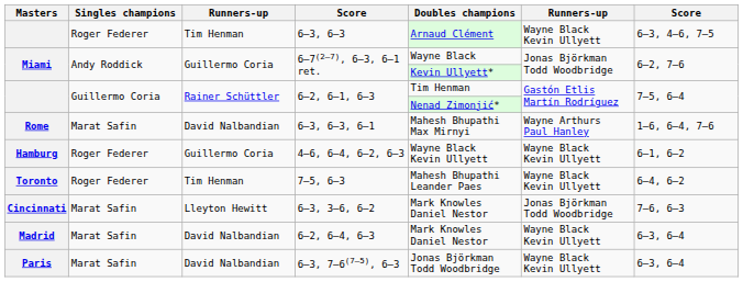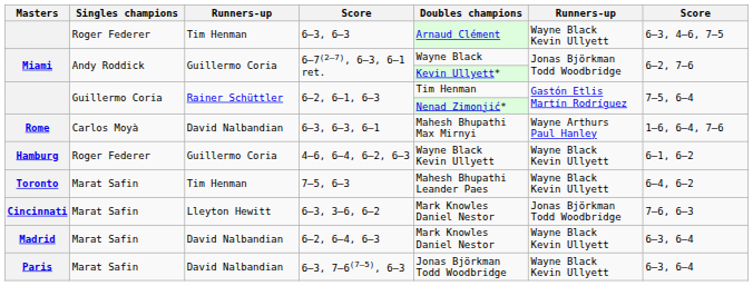 <table class="wikitable plainrowheaders">
 <tr>
 <th scope="col">Masters</th>
 <th scope="col" style="width:11em">Singles champions</th>
 <th scope="col" style="width:11em">Runners-up</th>
 <th scope="col" style="width:11em">Score</th>
 <th scope="col" style="width:11em">Doubles champions</th>
 <th scope="col" style="width:11em">Runners-up</th>
 <th scope="col" style="width:10em">Score</th>
 </tr>
 <tr>
 <th scope="row"><br></th>
 <td> Roger Federer</td>
 <td> Tim Henman</td>
 <td>6–3, 6–3</td>
 <td style="background-color: #ddfddd"> <a href='#'>Arnaud Clément</a> <br> </td>
 <td> Wayne Black <br>  Kevin Ullyett</td>
 <td>6–3, 4–6, 7–5</td>
 </tr>
 <tr>
 <th scope="row" rowspan="2"><a href='#'><strong>Miami</strong></a><br></th>
 <td rowspan="2"> Andy Roddick</td>
 <td rowspan="2"> Guillermo Coria</td>
 <td rowspan="2">6–7<sup>(2–7)</sup>, 6–3, 6–1 ret.</td>
 <td> Wayne Black</td>
 <td rowspan="2"> Jonas Björkman <br>  Todd Woodbridge</td>
 <td rowspan="2">6–2, 7–6</td>
 </tr>
 <tr>
 <td style="background-color: #ddfddd"> <a href='#'>Kevin Ullyett</a>*</td>
 </tr>
 <tr>
 <th rowspan="2" scope="row"><br></th>
 <td rowspan="2"> Guillermo Coria</td>
 <td rowspan="2"> <a href='#'>Rainer Schüttler</a></td>
 <td rowspan="2">6–2, 6–1, 6–3</td>
 <td> Tim Henman</td>
 <td rowspan="2"> <a href='#'>Gastón Etlis</a> <br>  <a href='#'>Martín Rodríguez</a></td>
 <td rowspan="2">7–5, 6–4</td>
 </tr>
 <tr>
 <td style="background-color: #ddfddd"> <a href='#'>Nenad Zimonjić</a>*</td>
 </tr>
 <tr>
 <th scope="row"><a href='#'><strong>Rome</strong></a><br></th>
-<td> Marat Safin</td>
+<td> Carlos Moyà</td>
 <td> David Nalbandian</td>
 <td>6–3, 6–3, 6–1</td>
 <td> Mahesh Bhupathi <br>  Max Mirnyi</td>
 <td> Wayne Arthurs <br>  <a href='#'>Paul Hanley</a></td>
 <td>1–6, 6–4, 7–6</td>
 </tr>
 <tr>
 <th scope="row"><a href='#'><strong>Hamburg</strong></a><br></th>
 <td> Roger Federer</td>
 <td> Guillermo Coria</td>
 <td>4–6, 6–4, 6–2, 6–3</td>
 <td> Wayne Black <br>  Kevin Ullyett</td>
 <td> Wayne Black <br>  Kevin Ullyett</td>
 <td>6–1, 6–2</td>
 </tr>
 <tr>
 <th scope="row"><a href='#'><strong>Toronto</strong></a><br></th>
-<td> Roger Federer</td>
+<td> Marat Safin</td>
 <td> Tim Henman</td>
 <td>7–5, 6–3</td>
 <td> Mahesh Bhupathi <br>  Leander Paes</td>
 <td> Wayne Black <br>  Kevin Ullyett</td>
 <td>6–4, 6–2</td>
 </tr>
 <tr>
 <th scope="row"><a href='#'><strong>Cincinnati</strong></a><br></th>
 <td> Marat Safin</td>
 <td> Lleyton Hewitt</td>
 <td>6–3, 3–6, 6–2</td>
 <td> Mark Knowles <br>  Daniel Nestor</td>
 <td> Jonas Björkman <br>  Todd Woodbridge</td>
 <td>7–6, 6–3</td>
 </tr>
 <tr>
 <th scope="row"><a href='#'><strong>Madrid</strong></a><br></th>
 <td> Marat Safin</td>
 <td> David Nalbandian</td>
 <td>6–2, 6–4, 6–3</td>
 <td> Mark Knowles <br>  Daniel Nestor</td>
 <td> Wayne Black <br>  Kevin Ullyett</td>
 <td>6–3, 6–4</td>
 </tr>
 <tr>
 <th scope="row"><a href='#'><strong>Paris</strong></a><br></th>
 <td> Marat Safin</td>
 <td> David Nalbandian</td>
 <td>6–3, 7–6<sup>(7–5)</sup>, 6–3</td>
 <td> Jonas Björkman <br>  Todd Woodbridge</td>
 <td> Wayne Black <br>  Kevin Ullyett</td>
 <td>6–3, 6–4</td>
 </tr>
 </table>
